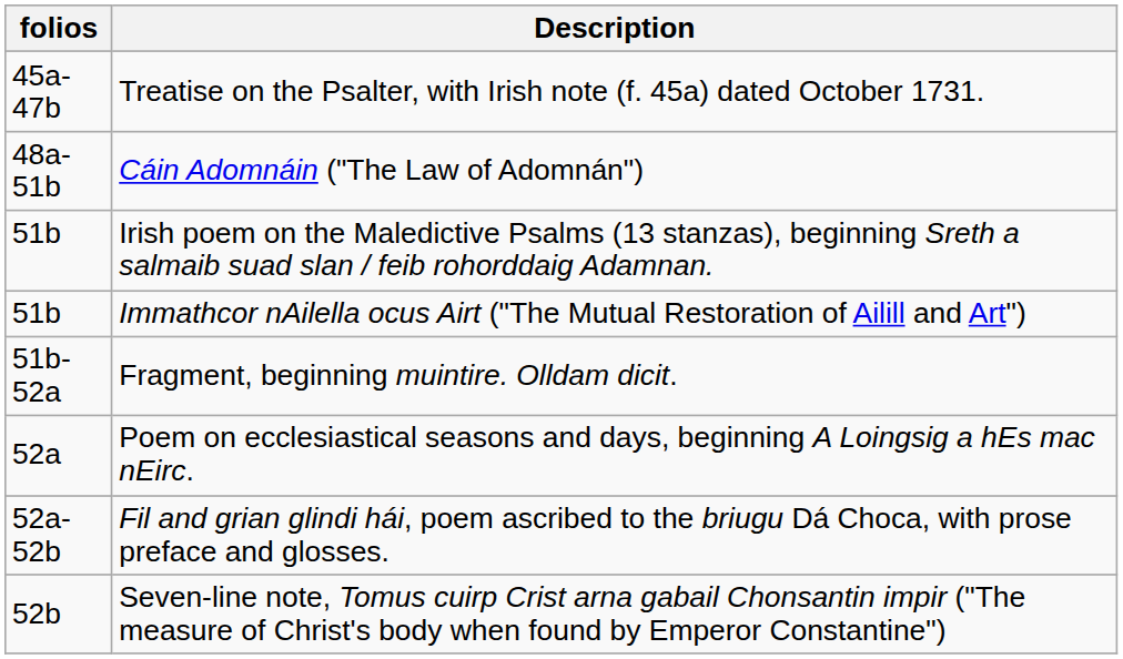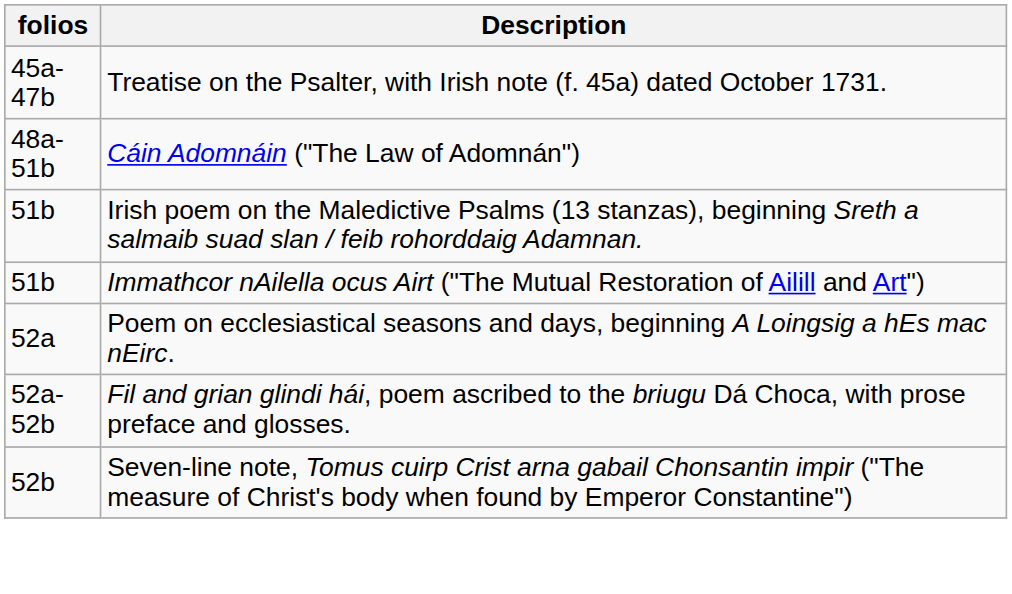 <table class="wikitable">
 <tr>
 <th>folios</th>
 <th>Description</th>
 </tr>
 <tr>
 <td>45a-47b</td>
 <td>Treatise on the Psalter, with Irish note (f. 45a) dated October 1731.</td>
 </tr>
 <tr>
 <td>48a-51b</td>
 <td><em><a href='#'>Cáin Adomnáin</a></em> ("The Law of Adomnán")</td>
 </tr>
 <tr valign="top">
 <td>51b</td>
 <td>Irish poem on the Maledictive Psalms (13 stanzas), beginning <em>Sreth a salmaib suad slan / feib rohorddaig Adamnan.</em></td>
 </tr>
 <tr>
 <td>51b</td>
 <td><em>Immathcor nAilella ocus Airt</em> ("The Mutual Restoration of <a href='#'>Ailill</a> and <a href='#'>Art</a>")</td>
 </tr>
 <tr>
-<td>51b-52a</td>
-<td>Fragment, beginning <em>muintire. Olldam dicit</em>.</td>
-</tr>
-<tr>
 <td>52a</td>
 <td>Poem on ecclesiastical seasons and days, beginning <em>A Loingsig a hEs mac nEirc</em>.</td>
 </tr>
 <tr>
 <td>52a-52b</td>
 <td><em>Fil and grian glindi hái</em>, poem ascribed to the <em>briugu</em> Dá Choca, with prose preface and glosses.</td>
 </tr>
 <tr>
 <td>52b</td>
 <td>Seven-line note, <em>Tomus cuirp Crist arna gabail Chonsantin impir</em> ("The measure of Christ's body when found by Emperor Constantine")</td>
 </tr>
 </table>
